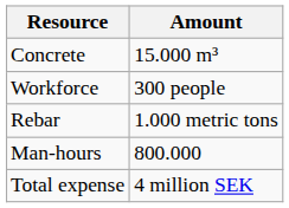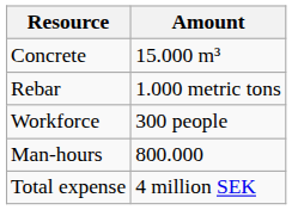 <table class="wikitable collapsible" style="float: right;">
 <tr>
 <th>Resource</th>
 <th>Amount</th>
 </tr>
 <tr>
 <td>Concrete</td>
 <td>15.000 m³</td>
 </tr>
 <tr>
+<td>Rebar</td>
+<td>1.000 metric tons</td>
+</tr>
+<tr>
 <td>Workforce</td>
 <td>300 people</td>
-</tr>
-<tr>
-<td>Rebar</td>
-<td>1.000 metric tons</td>
 </tr>
 <tr>
 <td>Man-hours</td>
 <td>800.000</td>
 </tr>
 <tr>
 <td>Total expense</td>
 <td>4 million <a href='#'>SEK</a></td>
 </tr>
 </table>
